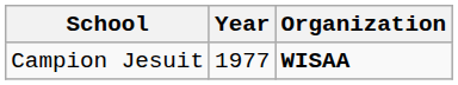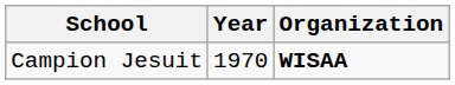 <table class="wikitable">
 <tr>
 <th>School</th>
 <th>Year</th>
 <th>Organization</th>
 </tr>
 <tr>
 <td>Campion Jesuit</td>
-<td>1977</td>
+<td>1970</td>
 <td><strong>WISAA</strong></td>
 </tr>
 </table>
